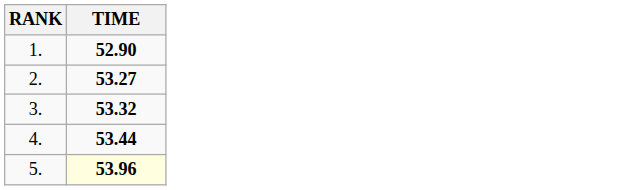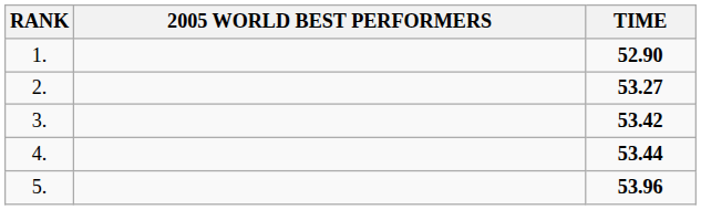 <table class="wikitable" style="font-size: 90%;">
 <tr>
 <th>RANK</th>
+<th align="center" style="width: 25em">2005 WORLD BEST PERFORMERS</th>
 <th align="center" style="width: 5em">TIME</th>
 </tr>
 <tr>
 <td align="center">1.</td>
+<td></td>
 <td align="center"><strong>52.90</strong></td>
 </tr>
 <tr>
 <td align="center">2.</td>
+<td></td>
 <td align="center"><strong>53.27</strong></td>
 </tr>
 <tr>
 <td align="center">3.</td>
-<td align="center"><strong>53.32</strong></td>
+<td></td>
+<td align="center"><strong>53.42</strong></td>
 </tr>
 <tr>
 <td align="center">4.</td>
+<td></td>
 <td align="center"><strong>53.44</strong></td>
 </tr>
 <tr>
 <td align="center">5.</td>
-<td align="center" style="background: lightyellow;"><strong>53.96</strong></td>
+<td></td>
+<td align="center"><strong>53.96</strong></td>
 </tr>
 </table>
